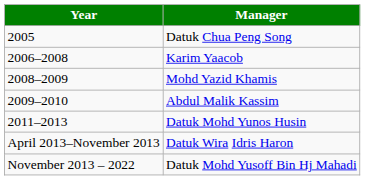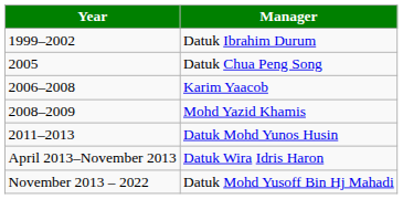 <table class="wikitable">
 <tr>
 <th style="background:green; color:White; text-align:center;">Year</th>
 <th style="background:green; color:White; text-align:center;">Manager</th>
+</tr>
+<tr>
+<td>1999–2002</td>
+<td>Datuk <a href='#'>Ibrahim Durum</a></td>
 </tr>
 <tr>
 <td>2005</td>
 <td>Datuk <a href='#'>Chua Peng Song</a></td>
 </tr>
 <tr>
 <td>2006–2008</td>
 <td><a href='#'>Karim Yaacob</a></td>
 </tr>
 <tr>
 <td>2008–2009</td>
 <td><a href='#'>Mohd Yazid Khamis</a></td>
 </tr>
 <tr>
-<td>2009–2010</td>
-<td><a href='#'>Abdul Malik Kassim</a></td>
-</tr>
-<tr>
 <td>2011–2013</td>
 <td><a href='#'>Datuk Mohd Yunos Husin</a></td>
 </tr>
 <tr>
 <td>April 2013–November 2013</td>
 <td><a href='#'>Datuk Wira</a> <a href='#'>Idris Haron</a></td>
 </tr>
 <tr>
 <td>November 2013 – 2022</td>
 <td>Datuk <a href='#'>Mohd Yusoff Bin Hj Mahadi</a></td>
 </tr>
 </table>
